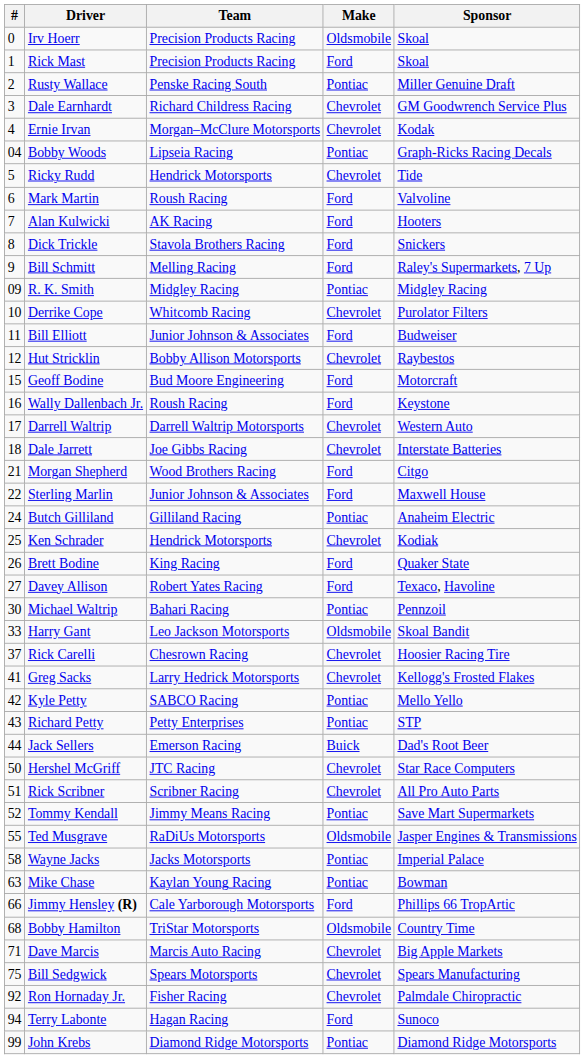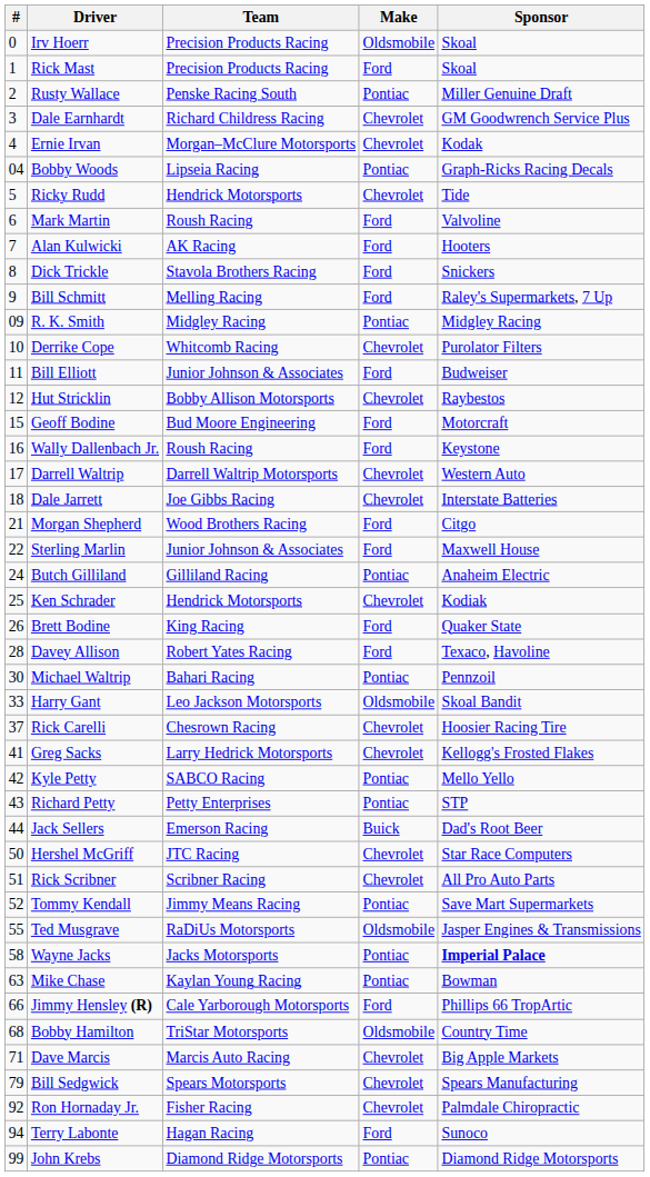 <table class="wikitable" style="font-size:95%">
 <tr>
 <th>#</th>
 <th>Driver</th>
 <th>Team</th>
 <th>Make</th>
 <th>Sponsor</th>
 </tr>
 <tr>
 <td>0</td>
 <td><a href='#'>Irv Hoerr</a></td>
 <td><a href='#'>Precision Products Racing</a></td>
 <td><a href='#'>Oldsmobile</a></td>
 <td><a href='#'>Skoal</a></td>
 </tr>
 <tr>
 <td>1</td>
 <td><a href='#'>Rick Mast</a></td>
 <td><a href='#'>Precision Products Racing</a></td>
 <td><a href='#'>Ford</a></td>
 <td><a href='#'>Skoal</a></td>
 </tr>
 <tr>
 <td>2</td>
 <td><a href='#'>Rusty Wallace</a></td>
 <td><a href='#'>Penske Racing South</a></td>
 <td><a href='#'>Pontiac</a></td>
 <td><a href='#'>Miller Genuine Draft</a></td>
 </tr>
 <tr>
 <td>3</td>
 <td><a href='#'>Dale Earnhardt</a></td>
 <td><a href='#'>Richard Childress Racing</a></td>
 <td><a href='#'>Chevrolet</a></td>
 <td><a href='#'>GM Goodwrench Service Plus</a></td>
 </tr>
 <tr>
 <td>4</td>
 <td><a href='#'>Ernie Irvan</a></td>
 <td><a href='#'>Morgan–McClure Motorsports</a></td>
 <td><a href='#'>Chevrolet</a></td>
 <td><a href='#'>Kodak</a></td>
 </tr>
 <tr>
 <td>04</td>
 <td><a href='#'>Bobby Woods</a></td>
 <td><a href='#'>Lipseia Racing</a></td>
 <td><a href='#'>Pontiac</a></td>
 <td><a href='#'>Graph-Ricks Racing Decals</a></td>
 </tr>
 <tr>
 <td>5</td>
 <td><a href='#'>Ricky Rudd</a></td>
 <td><a href='#'>Hendrick Motorsports</a></td>
 <td><a href='#'>Chevrolet</a></td>
 <td><a href='#'>Tide</a></td>
 </tr>
 <tr>
 <td>6</td>
 <td><a href='#'>Mark Martin</a></td>
 <td><a href='#'>Roush Racing</a></td>
 <td><a href='#'>Ford</a></td>
 <td><a href='#'>Valvoline</a></td>
 </tr>
 <tr>
 <td>7</td>
 <td><a href='#'>Alan Kulwicki</a></td>
 <td><a href='#'>AK Racing</a></td>
 <td><a href='#'>Ford</a></td>
 <td><a href='#'>Hooters</a></td>
 </tr>
 <tr>
 <td>8</td>
 <td><a href='#'>Dick Trickle</a></td>
 <td><a href='#'>Stavola Brothers Racing</a></td>
 <td><a href='#'>Ford</a></td>
 <td><a href='#'>Snickers</a></td>
 </tr>
 <tr>
 <td>9</td>
 <td><a href='#'>Bill Schmitt</a></td>
 <td><a href='#'>Melling Racing</a></td>
 <td><a href='#'>Ford</a></td>
 <td><a href='#'>Raley's Supermarkets</a>, <a href='#'>7 Up</a></td>
 </tr>
 <tr>
 <td>09</td>
 <td><a href='#'>R. K. Smith</a></td>
 <td><a href='#'>Midgley Racing</a></td>
 <td><a href='#'>Pontiac</a></td>
 <td><a href='#'>Midgley Racing</a></td>
 </tr>
 <tr>
 <td>10</td>
 <td><a href='#'>Derrike Cope</a></td>
 <td><a href='#'>Whitcomb Racing</a></td>
 <td><a href='#'>Chevrolet</a></td>
 <td><a href='#'>Purolator Filters</a></td>
 </tr>
 <tr>
 <td>11</td>
 <td><a href='#'>Bill Elliott</a></td>
 <td><a href='#'>Junior Johnson & Associates</a></td>
 <td><a href='#'>Ford</a></td>
 <td><a href='#'>Budweiser</a></td>
 </tr>
 <tr>
 <td>12</td>
 <td><a href='#'>Hut Stricklin</a></td>
 <td><a href='#'>Bobby Allison Motorsports</a></td>
 <td><a href='#'>Chevrolet</a></td>
 <td><a href='#'>Raybestos</a></td>
 </tr>
 <tr>
 <td>15</td>
 <td><a href='#'>Geoff Bodine</a></td>
 <td><a href='#'>Bud Moore Engineering</a></td>
 <td><a href='#'>Ford</a></td>
 <td><a href='#'>Motorcraft</a></td>
 </tr>
 <tr>
 <td>16</td>
 <td><a href='#'>Wally Dallenbach Jr.</a></td>
 <td><a href='#'>Roush Racing</a></td>
 <td><a href='#'>Ford</a></td>
 <td><a href='#'>Keystone</a></td>
 </tr>
 <tr>
 <td>17</td>
 <td><a href='#'>Darrell Waltrip</a></td>
 <td><a href='#'>Darrell Waltrip Motorsports</a></td>
 <td><a href='#'>Chevrolet</a></td>
 <td><a href='#'>Western Auto</a></td>
 </tr>
 <tr>
 <td>18</td>
 <td><a href='#'>Dale Jarrett</a></td>
 <td><a href='#'>Joe Gibbs Racing</a></td>
 <td><a href='#'>Chevrolet</a></td>
 <td><a href='#'>Interstate Batteries</a></td>
 </tr>
 <tr>
 <td>21</td>
 <td><a href='#'>Morgan Shepherd</a></td>
 <td><a href='#'>Wood Brothers Racing</a></td>
 <td><a href='#'>Ford</a></td>
 <td><a href='#'>Citgo</a></td>
 </tr>
 <tr>
 <td>22</td>
 <td><a href='#'>Sterling Marlin</a></td>
 <td><a href='#'>Junior Johnson & Associates</a></td>
 <td><a href='#'>Ford</a></td>
 <td><a href='#'>Maxwell House</a></td>
 </tr>
 <tr>
 <td>24</td>
 <td><a href='#'>Butch Gilliland</a></td>
 <td><a href='#'>Gilliland Racing</a></td>
 <td><a href='#'>Pontiac</a></td>
 <td><a href='#'>Anaheim Electric</a></td>
 </tr>
 <tr>
 <td>25</td>
 <td><a href='#'>Ken Schrader</a></td>
 <td><a href='#'>Hendrick Motorsports</a></td>
 <td><a href='#'>Chevrolet</a></td>
 <td><a href='#'>Kodiak</a></td>
 </tr>
 <tr>
 <td>26</td>
 <td><a href='#'>Brett Bodine</a></td>
 <td><a href='#'>King Racing</a></td>
 <td><a href='#'>Ford</a></td>
 <td><a href='#'>Quaker State</a></td>
 </tr>
 <tr>
-<td>27</td>
+<td>28</td>
 <td><a href='#'>Davey Allison</a></td>
 <td><a href='#'>Robert Yates Racing</a></td>
 <td><a href='#'>Ford</a></td>
 <td><a href='#'>Texaco</a>, <a href='#'>Havoline</a></td>
 </tr>
 <tr>
 <td>30</td>
 <td><a href='#'>Michael Waltrip</a></td>
 <td><a href='#'>Bahari Racing</a></td>
 <td><a href='#'>Pontiac</a></td>
 <td><a href='#'>Pennzoil</a></td>
 </tr>
 <tr>
 <td>33</td>
 <td><a href='#'>Harry Gant</a></td>
 <td><a href='#'>Leo Jackson Motorsports</a></td>
 <td><a href='#'>Oldsmobile</a></td>
 <td><a href='#'>Skoal Bandit</a></td>
 </tr>
 <tr>
 <td>37</td>
 <td><a href='#'>Rick Carelli</a></td>
 <td><a href='#'>Chesrown Racing</a></td>
 <td><a href='#'>Chevrolet</a></td>
 <td><a href='#'>Hoosier Racing Tire</a></td>
 </tr>
 <tr>
 <td>41</td>
 <td><a href='#'>Greg Sacks</a></td>
 <td><a href='#'>Larry Hedrick Motorsports</a></td>
 <td><a href='#'>Chevrolet</a></td>
 <td><a href='#'>Kellogg's Frosted Flakes</a></td>
 </tr>
 <tr>
 <td>42</td>
 <td><a href='#'>Kyle Petty</a></td>
 <td><a href='#'>SABCO Racing</a></td>
 <td><a href='#'>Pontiac</a></td>
 <td><a href='#'>Mello Yello</a></td>
 </tr>
 <tr>
 <td>43</td>
 <td><a href='#'>Richard Petty</a></td>
 <td><a href='#'>Petty Enterprises</a></td>
 <td><a href='#'>Pontiac</a></td>
 <td><a href='#'>STP</a></td>
 </tr>
 <tr>
 <td>44</td>
 <td><a href='#'>Jack Sellers</a></td>
 <td><a href='#'>Emerson Racing</a></td>
 <td><a href='#'>Buick</a></td>
 <td><a href='#'>Dad's Root Beer</a></td>
 </tr>
 <tr>
 <td>50</td>
 <td><a href='#'>Hershel McGriff</a></td>
 <td><a href='#'>JTC Racing</a></td>
 <td><a href='#'>Chevrolet</a></td>
 <td><a href='#'>Star Race Computers</a></td>
 </tr>
 <tr>
 <td>51</td>
 <td><a href='#'>Rick Scribner</a></td>
 <td><a href='#'>Scribner Racing</a></td>
 <td><a href='#'>Chevrolet</a></td>
 <td><a href='#'>All Pro Auto Parts</a></td>
 </tr>
 <tr>
 <td>52</td>
 <td><a href='#'>Tommy Kendall</a></td>
 <td><a href='#'>Jimmy Means Racing</a></td>
 <td><a href='#'>Pontiac</a></td>
 <td><a href='#'>Save Mart Supermarkets</a></td>
 </tr>
 <tr>
 <td>55</td>
 <td><a href='#'>Ted Musgrave</a></td>
 <td><a href='#'>RaDiUs Motorsports</a></td>
 <td><a href='#'>Oldsmobile</a></td>
 <td><a href='#'>Jasper Engines & Transmissions</a></td>
 </tr>
 <tr>
 <td>58</td>
 <td><a href='#'>Wayne Jacks</a></td>
 <td><a href='#'>Jacks Motorsports</a></td>
 <td><a href='#'>Pontiac</a></td>
-<td><a href='#'>Imperial Palace</a></td>
+<td><strong><a href='#'>Imperial Palace</a></strong></td>
 </tr>
 <tr>
 <td>63</td>
 <td><a href='#'>Mike Chase</a></td>
 <td><a href='#'>Kaylan Young Racing</a></td>
 <td><a href='#'>Pontiac</a></td>
 <td><a href='#'>Bowman</a></td>
 </tr>
 <tr>
 <td>66</td>
 <td><a href='#'>Jimmy Hensley</a> <strong>(R)</strong></td>
 <td><a href='#'>Cale Yarborough Motorsports</a></td>
 <td><a href='#'>Ford</a></td>
 <td><a href='#'>Phillips 66 TropArtic</a></td>
 </tr>
 <tr>
 <td>68</td>
 <td><a href='#'>Bobby Hamilton</a></td>
 <td><a href='#'>TriStar Motorsports</a></td>
 <td><a href='#'>Oldsmobile</a></td>
 <td><a href='#'>Country Time</a></td>
 </tr>
 <tr>
 <td>71</td>
 <td><a href='#'>Dave Marcis</a></td>
 <td><a href='#'>Marcis Auto Racing</a></td>
 <td><a href='#'>Chevrolet</a></td>
 <td><a href='#'>Big Apple Markets</a></td>
 </tr>
 <tr>
-<td>75</td>
+<td>79</td>
 <td><a href='#'>Bill Sedgwick</a></td>
 <td><a href='#'>Spears Motorsports</a></td>
 <td><a href='#'>Chevrolet</a></td>
 <td><a href='#'>Spears Manufacturing</a></td>
 </tr>
 <tr>
 <td>92</td>
 <td><a href='#'>Ron Hornaday Jr.</a></td>
 <td><a href='#'>Fisher Racing</a></td>
 <td><a href='#'>Chevrolet</a></td>
 <td><a href='#'>Palmdale Chiropractic</a></td>
 </tr>
 <tr>
 <td>94</td>
 <td><a href='#'>Terry Labonte</a></td>
 <td><a href='#'>Hagan Racing</a></td>
 <td><a href='#'>Ford</a></td>
 <td><a href='#'>Sunoco</a></td>
 </tr>
 <tr>
 <td>99</td>
 <td><a href='#'>John Krebs</a></td>
 <td><a href='#'>Diamond Ridge Motorsports</a></td>
 <td><a href='#'>Pontiac</a></td>
 <td><a href='#'>Diamond Ridge Motorsports</a></td>
 </tr>
 </table>
